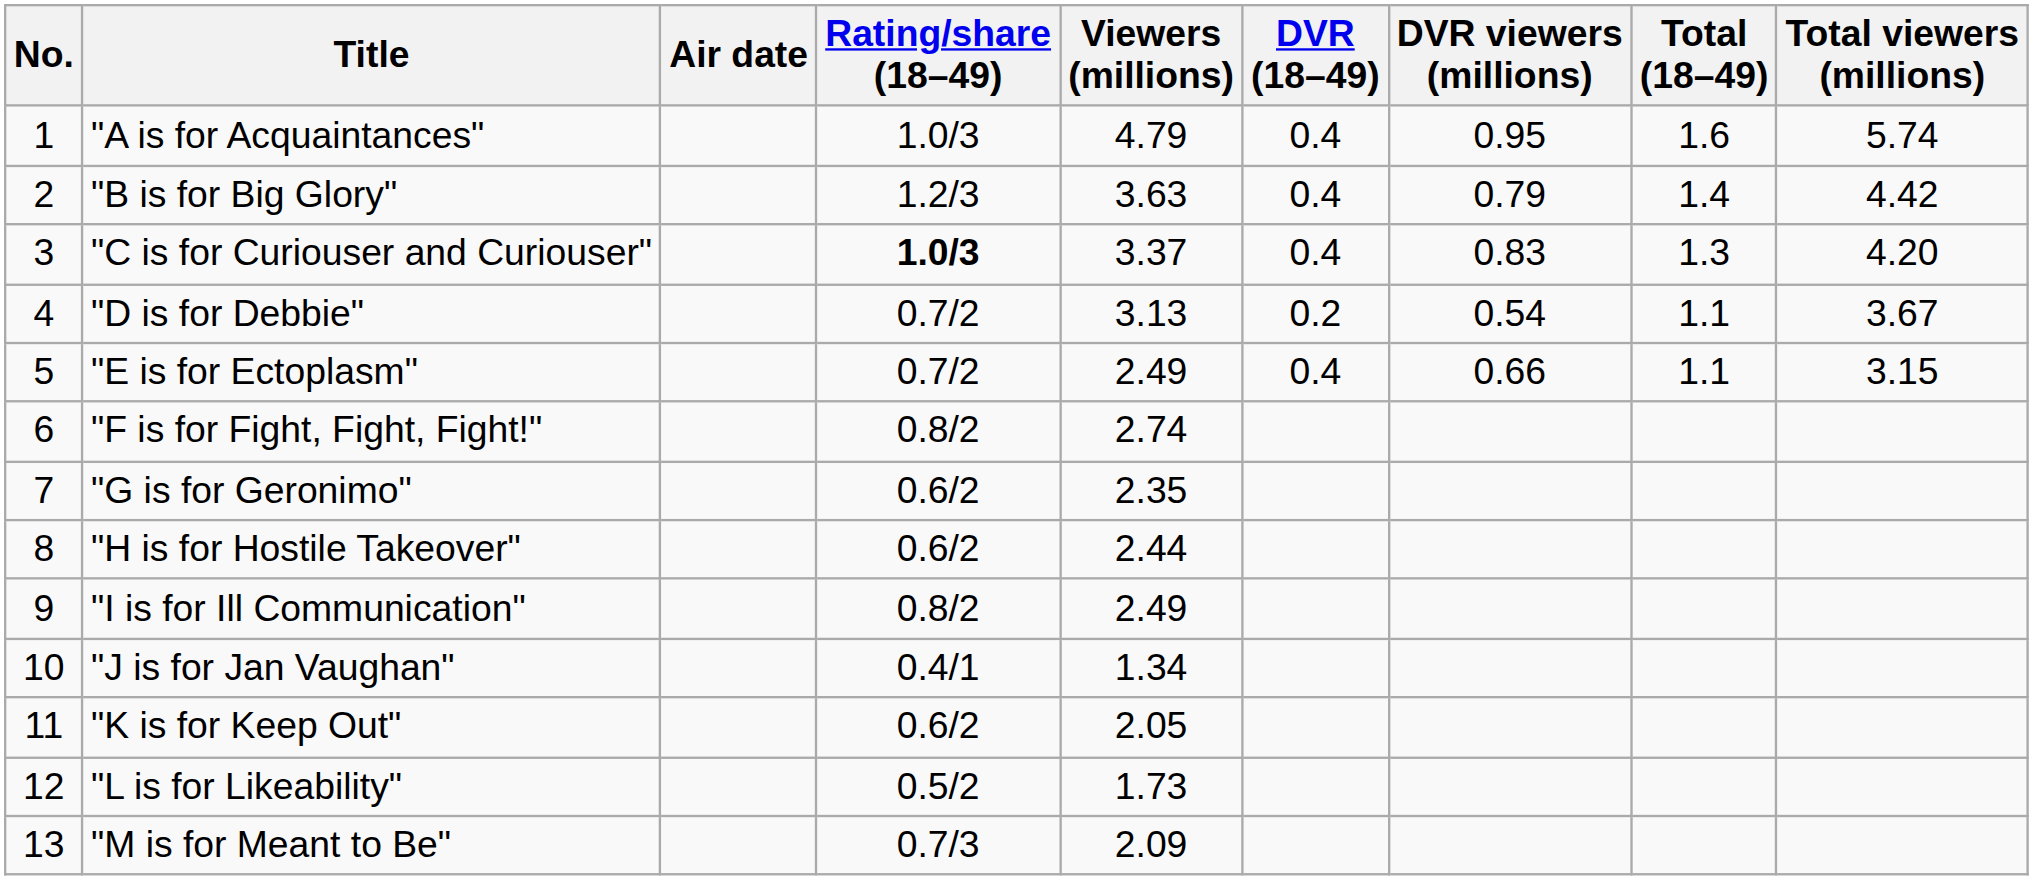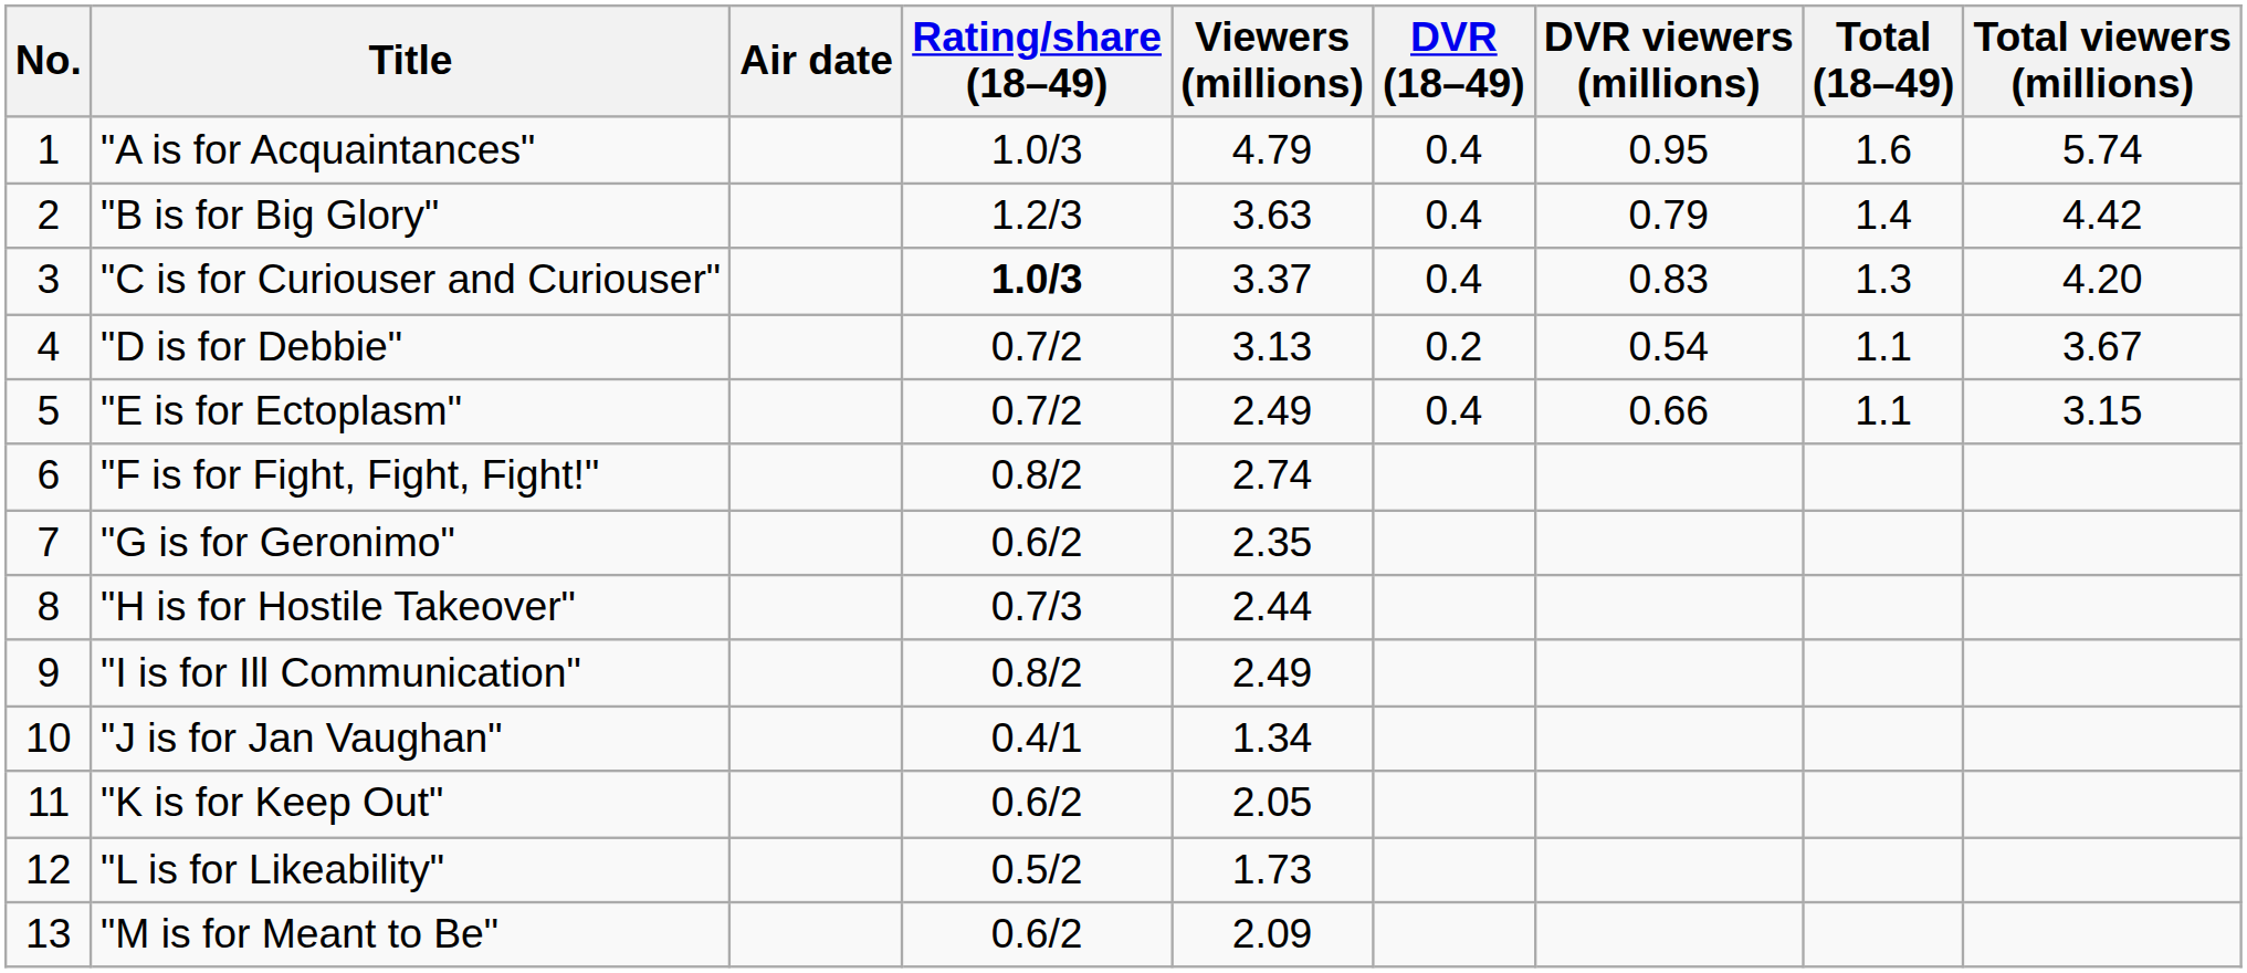 <table class="wikitable sortable">
 <tr>
 <th>No.</th>
 <th>Title</th>
 <th>Air date</th>
 <th><a href='#'>Rating/share</a><br>(18–49)</th>
 <th>Viewers<br>(millions)</th>
 <th data-sort-type="number"><a href='#'>DVR</a><br>(18–49)</th>
 <th data-sort-type="number">DVR viewers<br>(millions)</th>
 <th data-sort-type="number">Total<br>(18–49)</th>
 <th data-sort-type="number">Total viewers<br>(millions)</th>
 </tr>
 <tr>
 <td style="text-align:center;">1</td>
 <td>"A is for Acquaintances"</td>
 <td></td>
 <td style="text-align:center;">1.0/3</td>
 <td style="text-align:center;">4.79</td>
 <td style="text-align:center;">0.4</td>
 <td style="text-align:center;">0.95</td>
 <td style="text-align:center;">1.6</td>
 <td style="text-align:center;">5.74</td>
 </tr>
 <tr>
 <td style="text-align:center;">2</td>
 <td>"B is for Big Glory"</td>
 <td></td>
 <td style="text-align:center;">1.2/3</td>
 <td style="text-align:center;">3.63</td>
 <td style="text-align:center;">0.4</td>
 <td style="text-align:center;">0.79</td>
 <td style="text-align:center;">1.4</td>
 <td style="text-align:center;">4.42</td>
 </tr>
 <tr>
 <td style="text-align:center;">3</td>
 <td>"C is for Curiouser and Curiouser"</td>
 <td></td>
 <td style="text-align:center;"><strong>1.0/3</strong></td>
 <td style="text-align:center;">3.37</td>
 <td style="text-align:center;">0.4</td>
 <td style="text-align:center;">0.83</td>
 <td style="text-align:center;">1.3</td>
 <td style="text-align:center;">4.20</td>
 </tr>
 <tr>
 <td style="text-align:center;">4</td>
 <td>"D is for Debbie"</td>
 <td></td>
 <td style="text-align:center;">0.7/2</td>
 <td style="text-align:center;">3.13</td>
 <td style="text-align:center;">0.2</td>
 <td style="text-align:center;">0.54</td>
 <td style="text-align:center;">1.1</td>
 <td style="text-align:center;">3.67</td>
 </tr>
 <tr>
 <td style="text-align:center;">5</td>
 <td>"E is for Ectoplasm"</td>
 <td></td>
 <td style="text-align:center;">0.7/2</td>
 <td style="text-align:center;">2.49</td>
 <td style="text-align:center;">0.4</td>
 <td style="text-align:center;">0.66</td>
 <td style="text-align:center;">1.1</td>
 <td style="text-align:center;">3.15</td>
 </tr>
 <tr>
 <td style="text-align:center;">6</td>
 <td>"F is for Fight, Fight, Fight!"</td>
 <td></td>
 <td style="text-align:center;">0.8/2</td>
 <td style="text-align:center;">2.74</td>
 <td style="text-align:center;"></td>
 <td style="text-align:center;"></td>
 <td style="text-align:center;"></td>
 <td style="text-align:center;"></td>
 </tr>
 <tr>
 <td style="text-align:center;">7</td>
 <td>"G is for Geronimo"</td>
 <td></td>
 <td style="text-align:center;">0.6/2</td>
 <td style="text-align:center;">2.35</td>
 <td style="text-align:center;"></td>
 <td style="text-align:center;"></td>
 <td style="text-align:center;"></td>
 <td style="text-align:center;"></td>
 </tr>
 <tr>
 <td style="text-align:center;">8</td>
 <td>"H is for Hostile Takeover"</td>
 <td></td>
-<td style="text-align:center;">0.6/2</td>
+<td style="text-align:center;">0.7/3</td>
 <td style="text-align:center;">2.44</td>
 <td style="text-align:center;"></td>
 <td style="text-align:center;"></td>
 <td style="text-align:center;"></td>
 <td style="text-align:center;"></td>
 </tr>
 <tr>
 <td style="text-align:center;">9</td>
 <td>"I is for Ill Communication"</td>
 <td></td>
 <td style="text-align:center;">0.8/2</td>
 <td style="text-align:center;">2.49</td>
 <td style="text-align:center;"></td>
 <td style="text-align:center;"></td>
 <td style="text-align:center;"></td>
 <td style="text-align:center;"></td>
 </tr>
 <tr>
 <td style="text-align:center;">10</td>
 <td>"J is for Jan Vaughan"</td>
 <td></td>
 <td style="text-align:center;">0.4/1</td>
 <td style="text-align:center;">1.34</td>
 <td style="text-align:center;"></td>
 <td style="text-align:center;"></td>
 <td style="text-align:center;"></td>
 <td style="text-align:center;"></td>
 </tr>
 <tr>
 <td style="text-align:center;">11</td>
 <td>"K is for Keep Out"</td>
 <td></td>
 <td style="text-align:center;">0.6/2</td>
 <td style="text-align:center;">2.05</td>
 <td style="text-align:center;"></td>
 <td style="text-align:center;"></td>
 <td style="text-align:center;"></td>
 <td style="text-align:center;"></td>
 </tr>
 <tr>
 <td style="text-align:center;">12</td>
 <td>"L is for Likeability"</td>
 <td></td>
 <td style="text-align:center;">0.5/2</td>
 <td style="text-align:center;">1.73</td>
 <td style="text-align:center;"></td>
 <td style="text-align:center;"></td>
 <td style="text-align:center;"></td>
 <td style="text-align:center;"></td>
 </tr>
 <tr>
 <td style="text-align:center;">13</td>
 <td>"M is for Meant to Be"</td>
 <td></td>
-<td style="text-align:center;">0.7/3</td>
+<td style="text-align:center;">0.6/2</td>
 <td style="text-align:center;">2.09</td>
 <td style="text-align:center;"></td>
 <td style="text-align:center;"></td>
 <td style="text-align:center;"></td>
 <td style="text-align:center;"></td>
 </tr>
 </table>
